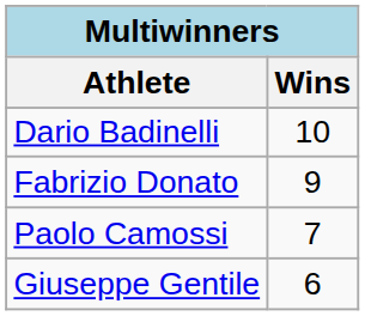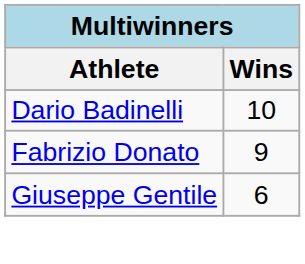 <table class="wikitable" style="margin-left: auto; margin-right: auto; border: none; font-size:90%; text-align:left">
 <tr>
 <td bgcolor=lightblue align=center colspan=2><strong>Multiwinners</strong></td>
 </tr>
 <tr>
 <th>Athlete</th>
 <th>Wins</th>
 </tr>
 <tr>
 <td><a href='#'>Dario Badinelli</a></td>
 <td align=center>10</td>
 </tr>
 <tr>
 <td><a href='#'>Fabrizio Donato</a></td>
 <td align=center>9</td>
 </tr>
 <tr>
-<td><a href='#'>Paolo Camossi</a></td>
-<td align=center>7</td>
-</tr>
-<tr>
 <td><a href='#'>Giuseppe Gentile</a></td>
 <td align=center>6</td>
 </tr>
 </table>
